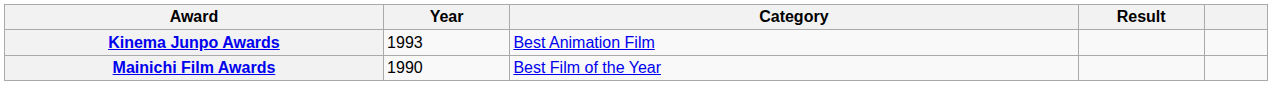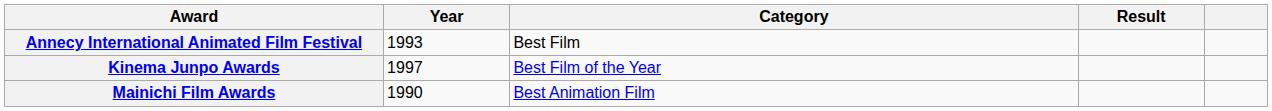 <table class="wikitable plainrowheaders sortable" style="width:100%">
 <tr>
 <th scope="col" style="width:30%">Award</th>
 <th scope="col" style="width:10%">Year</th>
 <th scope="col" style="width:45%">Category</th>
 <th scope="col" style="width:10%">Result</th>
 <th scope="col" style="width:5%" class="unsortable"></th>
 </tr>
 <tr>
+<th scope="row"><a href='#'>Annecy International Animated Film Festival</a></th>
+<td>1993</td>
+<td>Best Film</td>
+<td></td>
+<td style="text-align:center;"></td>
+</tr>
+<tr>
 <th scope="row"><a href='#'>Kinema Junpo Awards</a></th>
-<td>1993</td>
-<td><a href='#'>Best Animation Film</a></td>
+<td>1997</td>
+<td><a href='#'>Best Film of the Year</a></td>
 <td></td>
 <td style="text-align:center;"></td>
 </tr>
 <tr>
 <th scope="row"><a href='#'>Mainichi Film Awards</a></th>
 <td>1990</td>
-<td><a href='#'>Best Film of the Year</a></td>
+<td><a href='#'>Best Animation Film</a></td>
 <td></td>
 <td style="text-align:center;"></td>
 </tr>
 </table>
